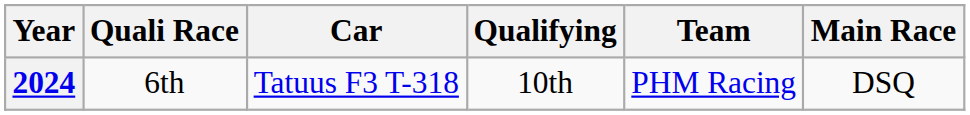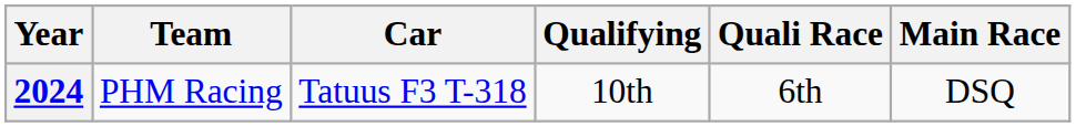 <table class="wikitable" style="text-align:center; font-size:90%">
 <tr>
 <th>Year</th>
-<th>Quali Race</th>
+<th>Team</th>
 <th>Car</th>
 <th>Qualifying</th>
-<th>Team</th>
+<th>Quali Race</th>
 <th>Main Race</th>
 </tr>
 <tr>
 <th><a href='#'>2024</a></th>
-<td>6th</td>
+<td align="left"> <a href='#'>PHM Racing</a></td>
 <td align="left"><a href='#'>Tatuus F3 T-318</a></td>
 <td>10th</td>
-<td align="left"> <a href='#'>PHM Racing</a></td>
+<td>6th</td>
 <td style="background:#;">DSQ</td>
 </tr>
 </table>
